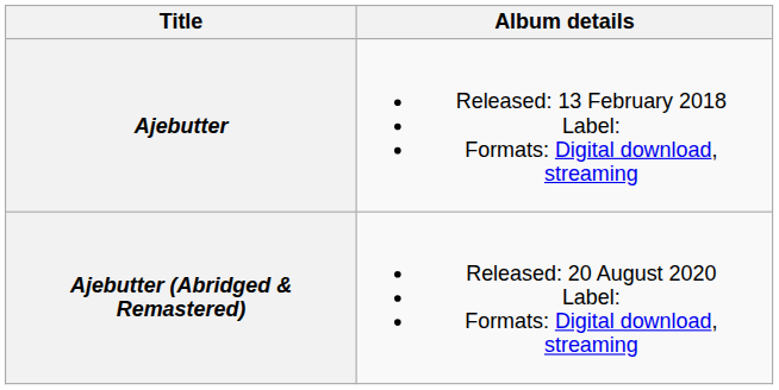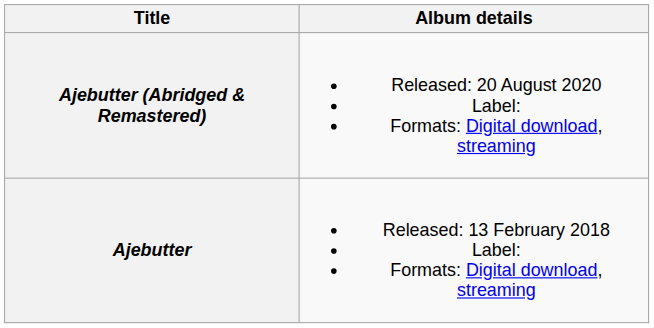 <table class="wikitable plainrowheaders" style="text-align:center;">
 <tr>
 <th scope="col" style="width:16em;">Title</th>
 <th scope="col" style="width:19em;">Album details</th>
 </tr>
 <tr>
+<th scope="row"><em>Ajebutter (Abridged & Remastered)</em></th>
+<td><br><ul><li>Released: 20 August 2020</li><li>Label:</li><li>Formats: <a href='#'>Digital download</a>, <a href='#'>streaming</a></li></ul></td>
+</tr>
+<tr>
 <th scope="row"><em>Ajebutter</em></th>
 <td><br><ul><li>Released: 13 February 2018</li><li>Label:</li><li>Formats: <a href='#'>Digital download</a>, <a href='#'>streaming</a></li></ul></td>
 </tr>
-<tr>
-<th scope="row"><em>Ajebutter (Abridged & Remastered)</em></th>
-<td><br><ul><li>Released: 20 August 2020</li><li>Label:</li><li>Formats: <a href='#'>Digital download</a>, <a href='#'>streaming</a></li></ul></td>
-</tr>
 </table>
